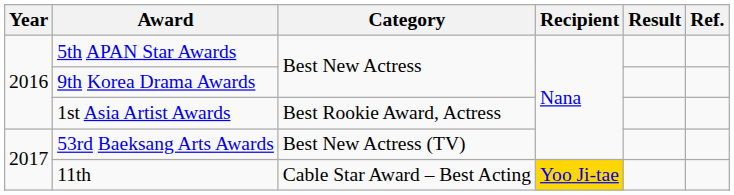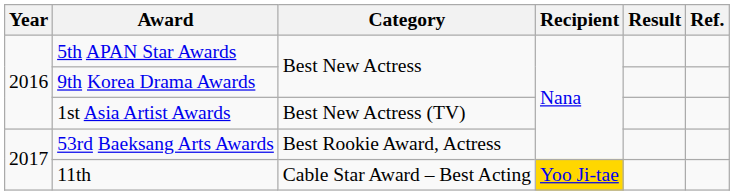 <table class="wikitable">
 <tr>
 <th>Year</th>
 <th>Award</th>
 <th>Category</th>
 <th>Recipient</th>
 <th>Result</th>
 <th>Ref.</th>
 </tr>
 <tr>
 <td rowspan="3">2016</td>
 <td><a href='#'>5th</a> <a href='#'>APAN Star Awards</a></td>
 <td rowspan="2">Best New Actress</td>
 <td rowspan="4"><a href='#'>Nana</a></td>
 <td></td>
 <td></td>
 </tr>
 <tr>
 <td><a href='#'>9th</a> <a href='#'>Korea Drama Awards</a></td>
 <td></td>
 <td></td>
 </tr>
 <tr>
 <td>1st <a href='#'>Asia Artist Awards</a></td>
-<td>Best Rookie Award, Actress</td>
+<td>Best New Actress (TV)</td>
 <td></td>
 <td></td>
 </tr>
 <tr>
 <td rowspan="2">2017</td>
 <td><a href='#'>53rd</a> <a href='#'>Baeksang Arts Awards</a></td>
-<td>Best New Actress (TV)</td>
+<td>Best Rookie Award, Actress</td>
 <td></td>
 <td></td>
 </tr>
 <tr>
 <td>11th </td>
 <td>Cable Star Award – Best Acting</td>
 <td style="background: gold;"><a href='#'>Yoo Ji-tae</a></td>
 <td></td>
 <td></td>
 </tr>
 </table>
